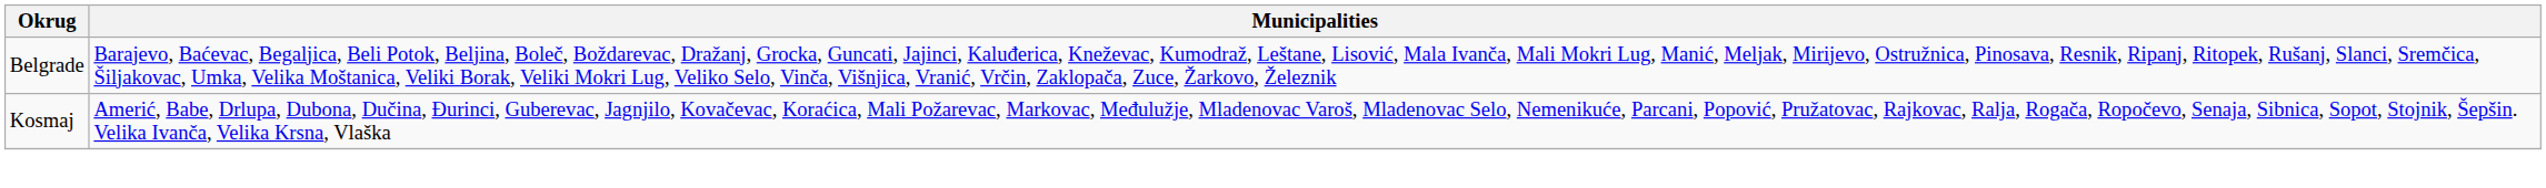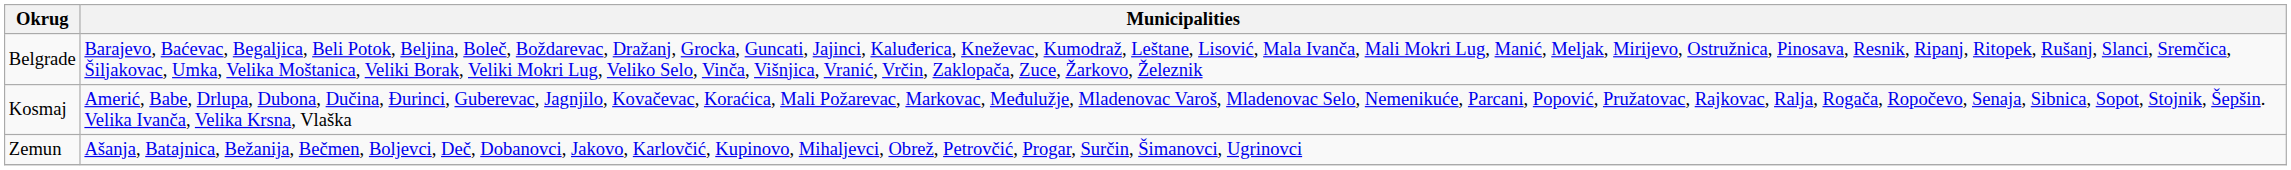 <table class="wikitable sortable">
 <tr>
 <th>Okrug</th>
 <th>Municipalities</th>
 </tr>
 <tr>
 <td>Belgrade</td>
 <td><a href='#'>Barajevo</a>, <a href='#'>Baćevac</a>, <a href='#'>Begaljica</a>, <a href='#'>Beli Potok</a>, <a href='#'>Beljina</a>, <a href='#'>Boleč</a>, <a href='#'>Boždarevac</a>, <a href='#'>Dražanj</a>, <a href='#'>Grocka</a>, <a href='#'>Guncati</a>, <a href='#'>Jajinci</a>, <a href='#'>Kaluđerica</a>, <a href='#'>Kneževac</a>, <a href='#'>Kumodraž</a>, <a href='#'>Leštane</a>, <a href='#'>Lisović</a>, <a href='#'>Mala Ivanča</a>, <a href='#'>Mali Mokri Lug</a>, <a href='#'>Manić</a>, <a href='#'>Meljak</a>, <a href='#'>Mirijevo</a>, <a href='#'>Ostružnica</a>, <a href='#'>Pinosava</a>, <a href='#'>Resnik</a>, <a href='#'>Ripanj</a>, <a href='#'>Ritopek</a>, <a href='#'>Rušanj</a>, <a href='#'>Slanci</a>, <a href='#'>Sremčica</a>, <a href='#'>Šiljakovac</a>, <a href='#'>Umka</a>, <a href='#'>Velika Moštanica</a>, <a href='#'>Veliki Borak</a>, <a href='#'>Veliki Mokri Lug</a>, <a href='#'>Veliko Selo</a>, <a href='#'>Vinča</a>, <a href='#'>Višnjica</a>, <a href='#'>Vranić</a>, <a href='#'>Vrčin</a>, <a href='#'>Zaklopača</a>, <a href='#'>Zuce</a>, <a href='#'>Žarkovo</a>, <a href='#'>Železnik</a></td>
 </tr>
 <tr>
 <td>Kosmaj</td>
 <td><a href='#'>Amerić</a>, <a href='#'>Babe</a>, <a href='#'>Drlupa</a>, <a href='#'>Dubona</a>, <a href='#'>Dučina</a>, <a href='#'>Đurinci</a>, <a href='#'>Guberevac</a>, <a href='#'>Jagnjilo</a>, <a href='#'>Kovačevac</a>, <a href='#'>Koraćica</a>, <a href='#'>Mali Požarevac</a>, <a href='#'>Markovac</a>, <a href='#'>Međulužje</a>, <a href='#'>Mladenovac Varoš</a>, <a href='#'>Mladenovac Selo</a>, <a href='#'>Nemenikuće</a>, <a href='#'>Parcani</a>, <a href='#'>Popović</a>, <a href='#'>Pružatovac</a>, <a href='#'>Rajkovac</a>, <a href='#'>Ralja</a>, <a href='#'>Rogača</a>, <a href='#'>Ropočevo</a>, <a href='#'>Senaja</a>, <a href='#'>Sibnica</a>, <a href='#'>Sopot</a>, <a href='#'>Stojnik</a>, <a href='#'>Šepšin</a>. <a href='#'>Velika Ivanča</a>, <a href='#'>Velika Krsna</a>, Vlaška</td>
 </tr>
 <tr>
+<td>Zemun</td>
+<td><a href='#'>Ašanja</a>, <a href='#'>Batajnica</a>, <a href='#'>Bežanija</a>, <a href='#'>Bečmen</a>, <a href='#'>Boljevci</a>, <a href='#'>Deč</a>, <a href='#'>Dobanovci</a>, <a href='#'>Jakovo</a>, <a href='#'>Karlovčić</a>, <a href='#'>Kupinovo</a>, <a href='#'>Mihaljevci</a>, <a href='#'>Obrež</a>, <a href='#'>Petrovčić</a>, <a href='#'>Progar</a>, <a href='#'>Surčin</a>,  <a href='#'>Šimanovci</a>, <a href='#'>Ugrinovci</a></td>
+</tr>
+<tr>
 </tr>
 </table>
